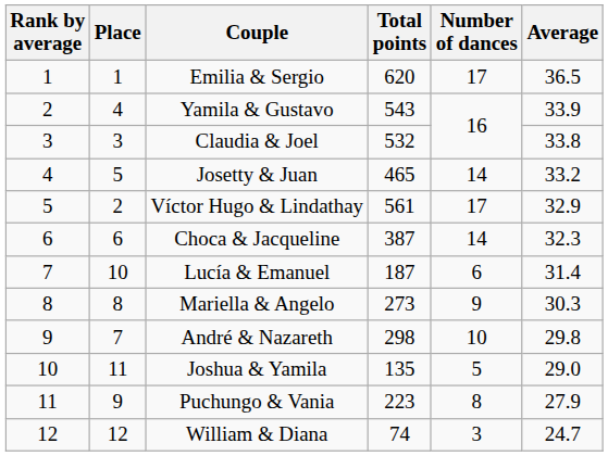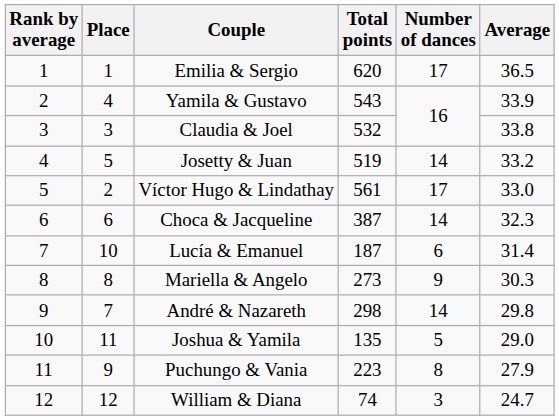 <table class="wikitable sortable" style="margin:auto; text-align:center;">
 <tr>
 <th>Rank by<br>average</th>
 <th>Place</th>
 <th>Couple</th>
 <th>Total<br>points</th>
 <th>Number<br>of dances</th>
 <th>Average</th>
 </tr>
 <tr>
 <td>1</td>
 <td>1</td>
 <td>Emilia & Sergio</td>
 <td>620</td>
 <td>17</td>
 <td>36.5</td>
 </tr>
 <tr>
 <td>2</td>
 <td>4</td>
 <td>Yamila & Gustavo</td>
 <td>543</td>
 <td rowspan=2>16</td>
 <td>33.9</td>
 </tr>
 <tr>
 <td>3</td>
 <td>3</td>
 <td>Claudia & Joel</td>
 <td>532</td>
 <td>33.8</td>
 </tr>
 <tr>
 <td>4</td>
 <td>5</td>
 <td>Josetty & Juan</td>
-<td>465</td>
+<td>519</td>
 <td>14</td>
 <td>33.2</td>
 </tr>
 <tr>
 <td>5</td>
 <td>2</td>
 <td>Víctor Hugo & Lindathay</td>
 <td>561</td>
 <td>17</td>
-<td>32.9</td>
+<td>33.0</td>
 </tr>
 <tr>
 <td>6</td>
 <td>6</td>
 <td>Choca & Jacqueline</td>
 <td>387</td>
 <td>14</td>
 <td>32.3</td>
 </tr>
 <tr>
 <td>7</td>
 <td>10</td>
 <td>Lucía & Emanuel</td>
 <td>187</td>
 <td>6</td>
 <td>31.4</td>
 </tr>
 <tr>
 <td>8</td>
 <td>8</td>
 <td>Mariella & Angelo</td>
 <td>273</td>
 <td>9</td>
 <td>30.3</td>
 </tr>
 <tr>
 <td>9</td>
 <td>7</td>
 <td>André & Nazareth</td>
 <td>298</td>
-<td>10</td>
+<td>14</td>
 <td>29.8</td>
 </tr>
 <tr>
 <td>10</td>
 <td>11</td>
 <td>Joshua & Yamila</td>
 <td>135</td>
 <td>5</td>
 <td>29.0</td>
 </tr>
 <tr>
 <td>11</td>
 <td>9</td>
 <td>Puchungo & Vania</td>
 <td>223</td>
 <td>8</td>
 <td>27.9</td>
 </tr>
 <tr>
 <td>12</td>
 <td>12</td>
 <td>William & Diana</td>
 <td>74</td>
 <td>3</td>
 <td>24.7</td>
 </tr>
 </table>
